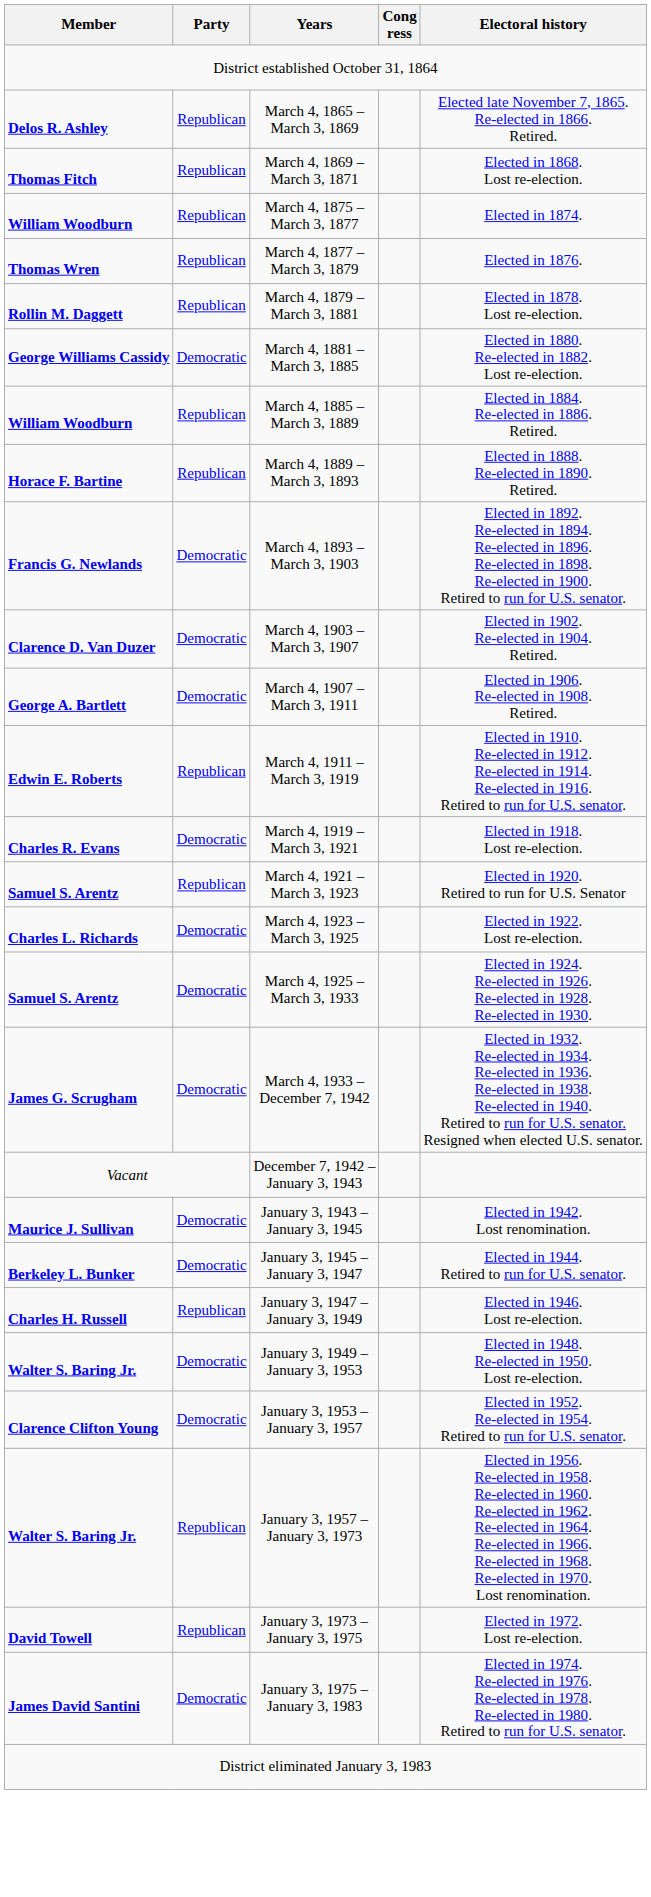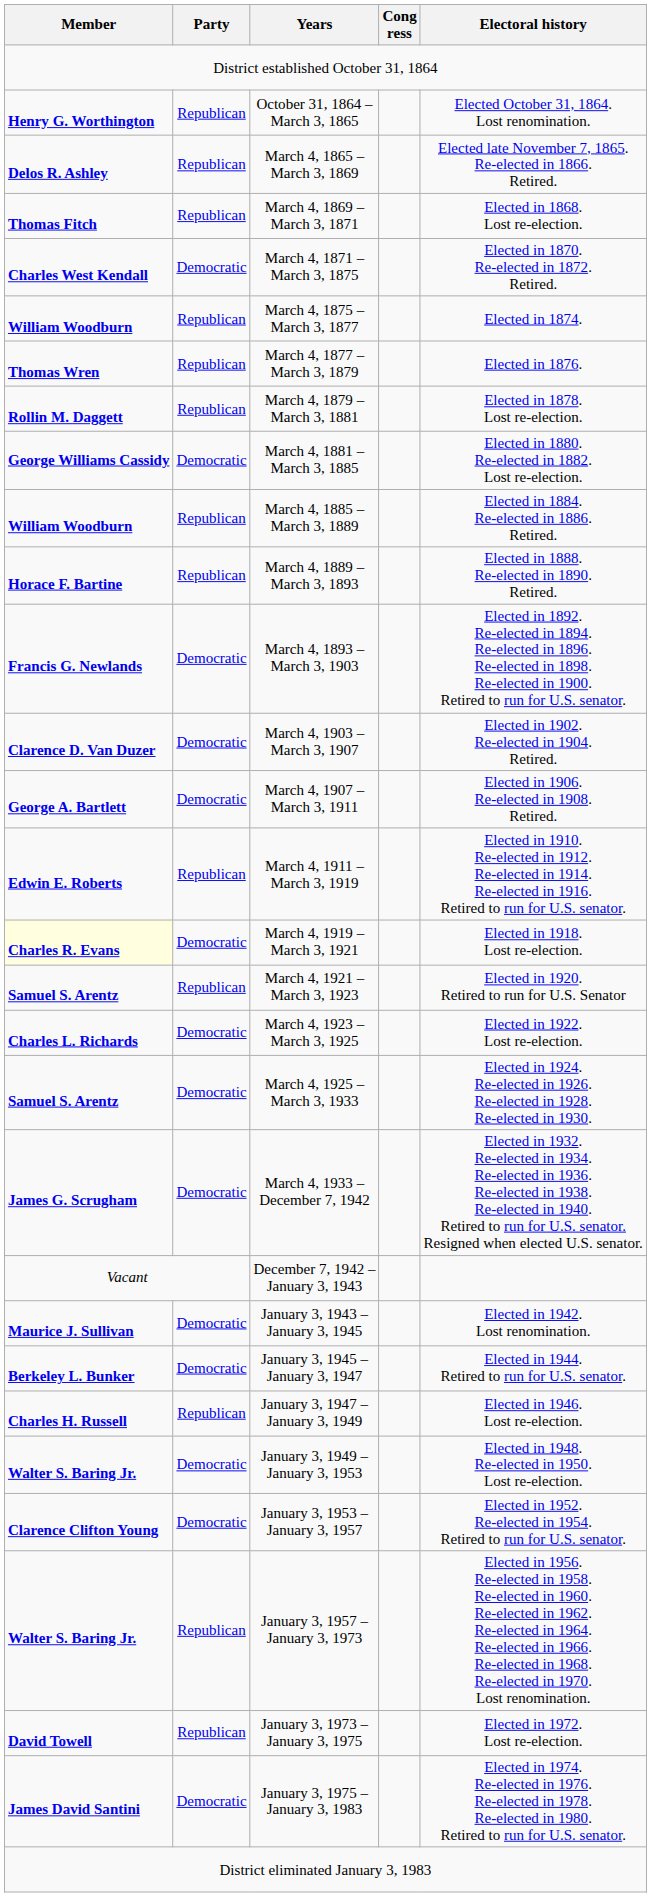 <table class=wikitable style="text-align:center">
 <tr>
 <th>Member</th>
 <th>Party</th>
 <th>Years</th>
 <th>Cong<br>ress</th>
 <th>Electoral history</th>
 </tr>
 <tr style="height:3em">
 <td colspan=5>District established October 31, 1864</td>
+</tr>
+<tr style="height:3em">
+<td align=left><br><strong><a href='#'>Henry G. Worthington</a></strong><br></td>
+<td><a href='#'>Republican</a></td>
+<td nowrap>October 31, 1864 –<br>March 3, 1865</td>
+<td></td>
+<td><a href='#'>Elected October 31, 1864</a>.<br>Lost renomination.</td>
 </tr>
 <tr style="height:3em">
 <td align=left><br><strong><a href='#'>Delos R. Ashley</a></strong><br></td>
 <td><a href='#'>Republican</a></td>
 <td nowrap>March 4, 1865 –<br>March 3, 1869</td>
 <td></td>
 <td><a href='#'>Elected late November 7, 1865</a>.<br><a href='#'>Re-elected in 1866</a>.<br>Retired.</td>
 </tr>
 <tr style="height:3em">
 <td align=left><br><strong><a href='#'>Thomas Fitch</a></strong><br></td>
 <td><a href='#'>Republican</a></td>
 <td nowrap>March 4, 1869 –<br>March 3, 1871</td>
 <td></td>
 <td><a href='#'>Elected in 1868</a>.<br>Lost re-election.</td>
+</tr>
+<tr style="height:3em">
+<td align=left><br><strong><a href='#'>Charles West Kendall</a></strong><br></td>
+<td><a href='#'>Democratic</a></td>
+<td nowrap>March 4, 1871 –<br>March 3, 1875</td>
+<td></td>
+<td><a href='#'>Elected in 1870</a>.<br><a href='#'>Re-elected in 1872</a>.<br>Retired.</td>
 </tr>
 <tr style="height:3em">
 <td align=left><br><strong><a href='#'>William Woodburn</a></strong><br></td>
 <td><a href='#'>Republican</a></td>
 <td nowrap>March 4, 1875 –<br>March 3, 1877</td>
 <td></td>
 <td><a href='#'>Elected in 1874</a>.<br></td>
 </tr>
 <tr style="height:3em">
 <td align=left><br><strong><a href='#'>Thomas Wren</a></strong><br></td>
 <td><a href='#'>Republican</a></td>
 <td nowrap>March 4, 1877 –<br>March 3, 1879</td>
 <td></td>
 <td><a href='#'>Elected in 1876</a>.<br></td>
 </tr>
 <tr style="height:3em">
 <td align=left><br><strong><a href='#'>Rollin M. Daggett</a></strong><br></td>
 <td><a href='#'>Republican</a></td>
 <td nowrap>March 4, 1879 –<br>March 3, 1881</td>
 <td></td>
 <td><a href='#'>Elected in 1878</a>.<br>Lost re-election.</td>
 </tr>
 <tr style="height:3em">
 <td align=left><strong><a href='#'>George Williams Cassidy</a></strong><br></td>
 <td><a href='#'>Democratic</a></td>
 <td nowrap>March 4, 1881 –<br>March 3, 1885</td>
 <td></td>
 <td><a href='#'>Elected in 1880</a>.<br><a href='#'>Re-elected in 1882</a>.<br>Lost re-election.</td>
 </tr>
 <tr style="height:3em">
 <td align=left><br><strong><a href='#'>William Woodburn</a></strong><br></td>
 <td><a href='#'>Republican</a></td>
 <td nowrap>March 4, 1885 –<br>March 3, 1889</td>
 <td></td>
 <td><a href='#'>Elected in 1884</a>.<br><a href='#'>Re-elected in 1886</a>.<br>Retired.</td>
 </tr>
 <tr style="height:3em">
 <td align=left><br><strong><a href='#'>Horace F. Bartine</a></strong><br></td>
 <td><a href='#'>Republican</a></td>
 <td nowrap>March 4, 1889 –<br>March 3, 1893</td>
 <td></td>
 <td><a href='#'>Elected in 1888</a>.<br><a href='#'>Re-elected in 1890</a>.<br>Retired.</td>
 </tr>
 <tr style="height:3em">
 <td align=left><br><strong><a href='#'>Francis G. Newlands</a></strong><br></td>
 <td><a href='#'>Democratic</a></td>
 <td nowrap>March 4, 1893 –<br>March 3, 1903</td>
 <td></td>
 <td><a href='#'>Elected in 1892</a>.<br><a href='#'>Re-elected in 1894</a>.<br><a href='#'>Re-elected in 1896</a>.<br><a href='#'>Re-elected in 1898</a>.<br><a href='#'>Re-elected in 1900</a>.<br>Retired to <a href='#'>run for U.S. senator</a>.</td>
 </tr>
 <tr style="height:3em">
 <td align=left><br><strong><a href='#'>Clarence D. Van Duzer</a></strong><br></td>
 <td><a href='#'>Democratic</a></td>
 <td nowrap>March 4, 1903 –<br>March 3, 1907</td>
 <td></td>
 <td><a href='#'>Elected in 1902</a>.<br><a href='#'>Re-elected in 1904</a>.<br>Retired.</td>
 </tr>
 <tr style="height:3em">
 <td align=left><br><strong><a href='#'>George A. Bartlett</a></strong><br></td>
 <td><a href='#'>Democratic</a></td>
 <td nowrap>March 4, 1907 –<br>March 3, 1911</td>
 <td></td>
 <td><a href='#'>Elected in 1906</a>.<br><a href='#'>Re-elected in 1908</a>.<br>Retired.</td>
 </tr>
 <tr style="height:3em">
 <td align=left><br><strong><a href='#'>Edwin E. Roberts</a></strong><br></td>
 <td><a href='#'>Republican</a></td>
 <td nowrap>March 4, 1911 –<br>March 3, 1919</td>
 <td></td>
 <td><a href='#'>Elected in 1910</a>.<br><a href='#'>Re-elected in 1912</a>.<br><a href='#'>Re-elected in 1914</a>.<br><a href='#'>Re-elected in 1916</a>.<br>Retired to <a href='#'>run for U.S. senator</a>.</td>
 </tr>
 <tr style="height:3em">
-<td align=left><br><strong><a href='#'>Charles R. Evans</a></strong><br></td>
+<td align=left style="background: lightyellow;"><br><strong><a href='#'>Charles R. Evans</a></strong><br></td>
 <td><a href='#'>Democratic</a></td>
 <td nowrap>March 4, 1919 –<br>March 3, 1921</td>
 <td></td>
 <td><a href='#'>Elected in 1918</a>.<br>Lost re-election.</td>
 </tr>
 <tr style="height:3em">
 <td align=left><br><strong><a href='#'>Samuel S. Arentz</a></strong><br></td>
 <td><a href='#'>Republican</a></td>
 <td nowrap>March 4, 1921 –<br>March 3, 1923</td>
 <td></td>
 <td><a href='#'>Elected in 1920</a>.<br>Retired to run for U.S. Senator</td>
 </tr>
 <tr style="height:3em">
 <td align=left><br><strong><a href='#'>Charles L. Richards</a></strong><br></td>
 <td><a href='#'>Democratic</a></td>
 <td nowrap>March 4, 1923 –<br>March 3, 1925</td>
 <td></td>
 <td><a href='#'>Elected in 1922</a>.<br>Lost re-election.</td>
 </tr>
 <tr style="height:3em">
 <td align=left><br><strong><a href='#'>Samuel S. Arentz</a></strong><br></td>
 <td><a href='#'>Democratic</a></td>
 <td nowrap>March 4, 1925 –<br>March 3, 1933</td>
 <td></td>
 <td><a href='#'>Elected in 1924</a>.<br><a href='#'>Re-elected in 1926</a>.<br><a href='#'>Re-elected in 1928</a>.<br><a href='#'>Re-elected in 1930</a>.<br></td>
 </tr>
 <tr style="height:3em">
 <td align=left><br><strong><a href='#'>James G. Scrugham</a></strong><br></td>
 <td><a href='#'>Democratic</a></td>
 <td nowrap>March 4, 1933 –<br>December 7, 1942</td>
 <td></td>
 <td><a href='#'>Elected in 1932</a>.<br><a href='#'>Re-elected in 1934</a>.<br><a href='#'>Re-elected in 1936</a>.<br><a href='#'>Re-elected in 1938</a>.<br><a href='#'>Re-elected in 1940</a>.<br>Retired to <a href='#'>run for U.S. senator.</a><br>Resigned when elected U.S. senator.</td>
 </tr>
 <tr style="height:3em">
 <td colspan=2><em>Vacant</em></td>
 <td nowrap>December 7, 1942 –<br>January 3, 1943</td>
 <td></td>
 <td></td>
 </tr>
 <tr style="height:3em">
 <td align=left><br><strong><a href='#'>Maurice J. Sullivan</a></strong><br></td>
 <td><a href='#'>Democratic</a></td>
 <td nowrap>January 3, 1943 –<br>January 3, 1945</td>
 <td></td>
 <td><a href='#'>Elected in 1942</a>.<br>Lost renomination.</td>
 </tr>
 <tr style="height:3em">
 <td align=left><br><strong><a href='#'>Berkeley L. Bunker</a></strong><br></td>
 <td><a href='#'>Democratic</a></td>
 <td nowrap>January 3, 1945 –<br>January 3, 1947</td>
 <td></td>
 <td><a href='#'>Elected in 1944</a>.<br>Retired to <a href='#'>run for U.S. senator</a>.</td>
 </tr>
 <tr style="height:3em">
 <td align=left><br><strong><a href='#'>Charles H. Russell</a></strong><br></td>
 <td><a href='#'>Republican</a></td>
 <td nowrap>January 3, 1947 –<br>January 3, 1949</td>
 <td></td>
 <td><a href='#'>Elected in 1946</a>.<br>Lost re-election.</td>
 </tr>
 <tr style="height:3em">
 <td align=left><br><strong><a href='#'>Walter S. Baring Jr.</a></strong><br></td>
 <td><a href='#'>Democratic</a></td>
 <td nowrap>January 3, 1949 –<br>January 3, 1953</td>
 <td></td>
 <td><a href='#'>Elected in 1948</a>.<br><a href='#'>Re-elected in 1950</a>.<br>Lost re-election.</td>
 </tr>
 <tr style="height:3em">
 <td align=left><br><strong><a href='#'>Clarence Clifton Young</a></strong><br></td>
 <td><a href='#'>Democratic</a></td>
 <td nowrap>January 3, 1953 –<br>January 3, 1957</td>
 <td></td>
 <td><a href='#'>Elected in 1952</a>.<br><a href='#'>Re-elected in 1954</a>.<br>Retired to <a href='#'>run for U.S. senator</a>.</td>
 </tr>
 <tr style="height:3em">
 <td align=left><br><strong><a href='#'>Walter S. Baring Jr.</a></strong><br></td>
 <td><a href='#'>Republican</a></td>
 <td nowrap>January 3, 1957 –<br>January 3, 1973</td>
 <td></td>
 <td><a href='#'>Elected in 1956</a>.<br><a href='#'>Re-elected in 1958</a>.<br><a href='#'>Re-elected in 1960</a>.<br><a href='#'>Re-elected in 1962</a>.<br><a href='#'>Re-elected in 1964</a>.<br><a href='#'>Re-elected in 1966</a>.<br><a href='#'>Re-elected in 1968</a>.<br><a href='#'>Re-elected in 1970</a>.<br>Lost renomination.</td>
 </tr>
 <tr style="height:3em">
 <td align=left><br><strong><a href='#'>David Towell</a></strong><br></td>
 <td><a href='#'>Republican</a></td>
 <td nowrap>January 3, 1973 –<br>January 3, 1975</td>
 <td></td>
 <td><a href='#'>Elected in 1972</a>.<br>Lost re-election.</td>
 </tr>
 <tr style="height:3em">
 <td align=left><br><strong><a href='#'>James David Santini</a></strong><br></td>
 <td><a href='#'>Democratic</a></td>
 <td nowrap>January 3, 1975 –<br>January 3, 1983</td>
 <td></td>
 <td><a href='#'>Elected in 1974</a>.<br><a href='#'>Re-elected in 1976</a>.<br><a href='#'>Re-elected in 1978</a>.<br><a href='#'>Re-elected in 1980</a>.<br>Retired to <a href='#'>run for U.S. senator</a>.</td>
 </tr>
 <tr style="height:3em">
 <td colspan=5>District eliminated January 3, 1983</td>
 </tr>
 </table>
